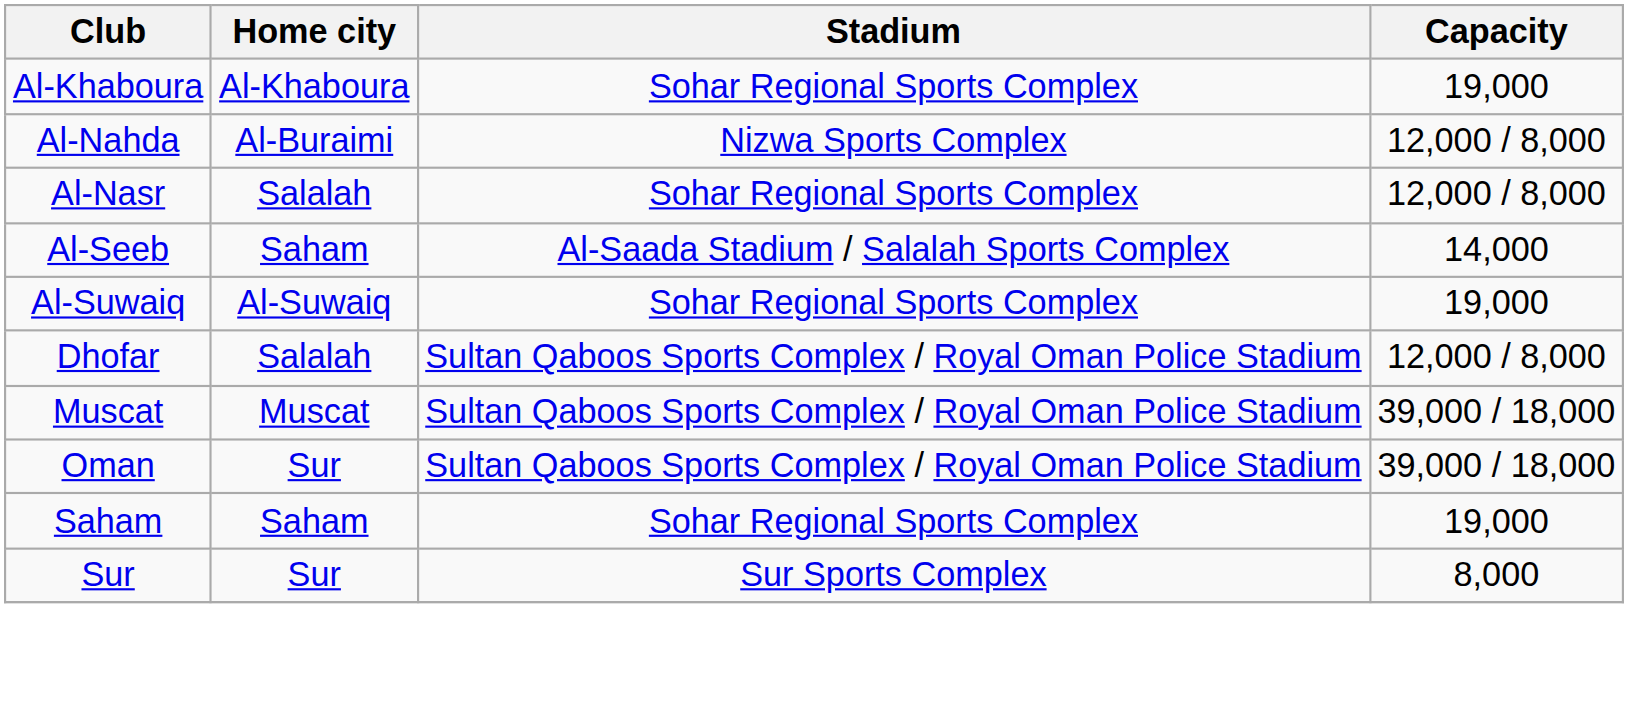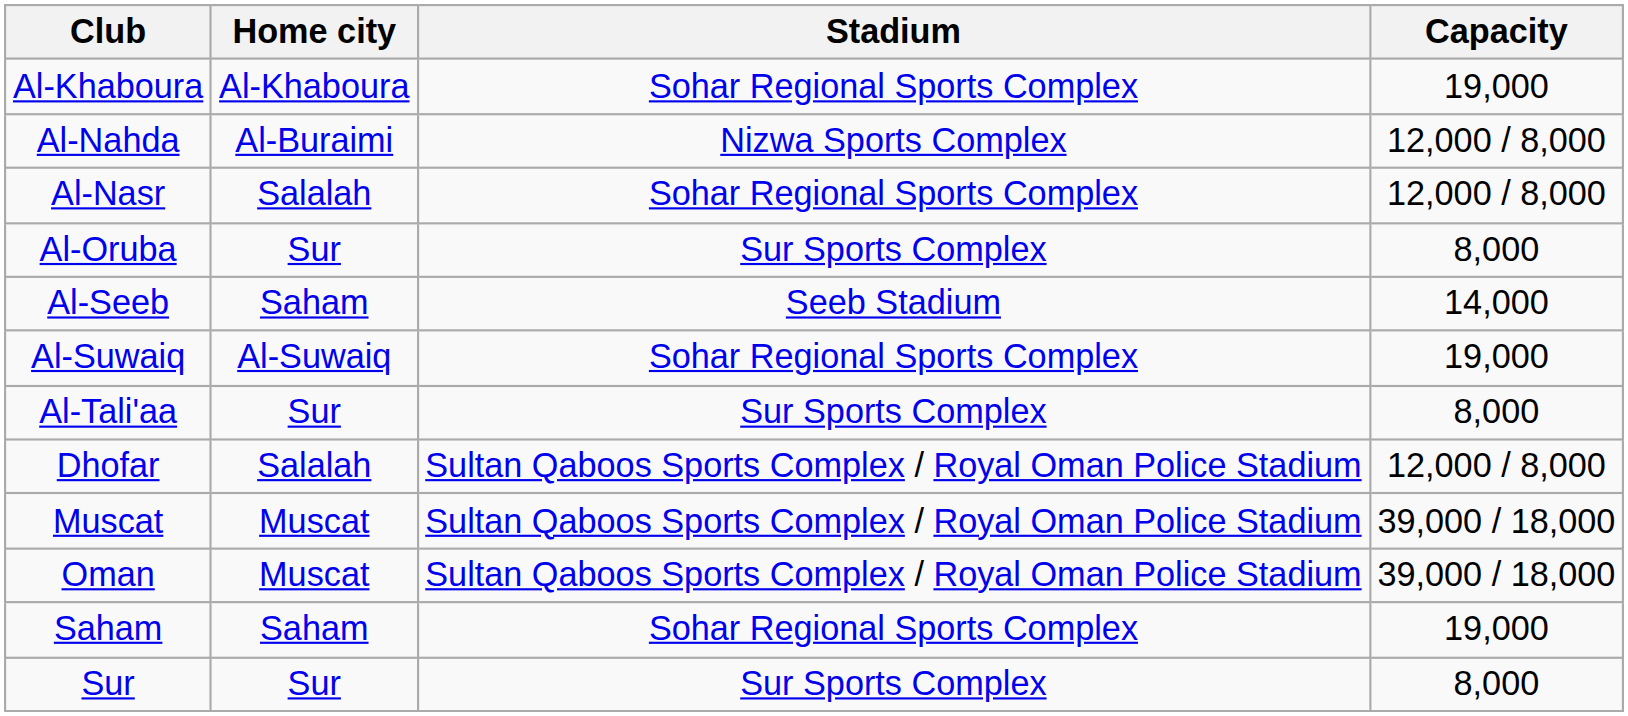 <table class="wikitable" style="text-align: center;">
 <tr>
 <th>Club</th>
 <th>Home city</th>
 <th>Stadium</th>
 <th>Capacity</th>
 </tr>
 <tr>
 <td><a href='#'>Al-Khaboura</a></td>
 <td><a href='#'>Al-Khaboura</a></td>
 <td><a href='#'>Sohar Regional Sports Complex</a></td>
 <td>19,000</td>
 </tr>
 <tr>
 <td><a href='#'>Al-Nahda</a></td>
 <td><a href='#'>Al-Buraimi</a></td>
 <td><a href='#'>Nizwa Sports Complex</a></td>
 <td>12,000 / 8,000</td>
 </tr>
 <tr>
 <td><a href='#'>Al-Nasr</a></td>
 <td><a href='#'>Salalah</a></td>
 <td><a href='#'>Sohar Regional Sports Complex</a></td>
 <td>12,000 / 8,000</td>
 </tr>
 <tr>
+<td><a href='#'>Al-Oruba</a></td>
+<td><a href='#'>Sur</a></td>
+<td><a href='#'>Sur Sports Complex</a></td>
+<td>8,000</td>
+</tr>
+<tr>
 <td><a href='#'>Al-Seeb</a></td>
 <td><a href='#'>Saham</a></td>
-<td><a href='#'>Al-Saada Stadium</a> / <a href='#'>Salalah Sports Complex</a></td>
+<td><a href='#'>Seeb Stadium</a></td>
 <td>14,000</td>
 </tr>
 <tr>
 <td><a href='#'>Al-Suwaiq</a></td>
 <td><a href='#'>Al-Suwaiq</a></td>
 <td><a href='#'>Sohar Regional Sports Complex</a></td>
 <td>19,000</td>
+</tr>
+<tr>
+<td><a href='#'>Al-Tali'aa</a></td>
+<td><a href='#'>Sur</a></td>
+<td><a href='#'>Sur Sports Complex</a></td>
+<td>8,000</td>
 </tr>
 <tr>
 <td><a href='#'>Dhofar</a></td>
 <td><a href='#'>Salalah</a></td>
 <td><a href='#'>Sultan Qaboos Sports Complex</a> / <a href='#'>Royal Oman Police Stadium</a></td>
 <td>12,000 / 8,000</td>
 </tr>
 <tr>
 <td><a href='#'>Muscat</a></td>
 <td><a href='#'>Muscat</a></td>
 <td><a href='#'>Sultan Qaboos Sports Complex</a> / <a href='#'>Royal Oman Police Stadium</a></td>
 <td>39,000 / 18,000</td>
 </tr>
 <tr>
 <td><a href='#'>Oman</a></td>
-<td><a href='#'>Sur</a></td>
+<td><a href='#'>Muscat</a></td>
 <td><a href='#'>Sultan Qaboos Sports Complex</a> / <a href='#'>Royal Oman Police Stadium</a></td>
 <td>39,000 / 18,000</td>
 </tr>
 <tr>
 <td><a href='#'>Saham</a></td>
 <td><a href='#'>Saham</a></td>
 <td><a href='#'>Sohar Regional Sports Complex</a></td>
 <td>19,000</td>
 </tr>
 <tr>
 <td><a href='#'>Sur</a></td>
 <td><a href='#'>Sur</a></td>
 <td><a href='#'>Sur Sports Complex</a></td>
 <td>8,000</td>
 </tr>
 <tr>
 </tr>
 </table>
